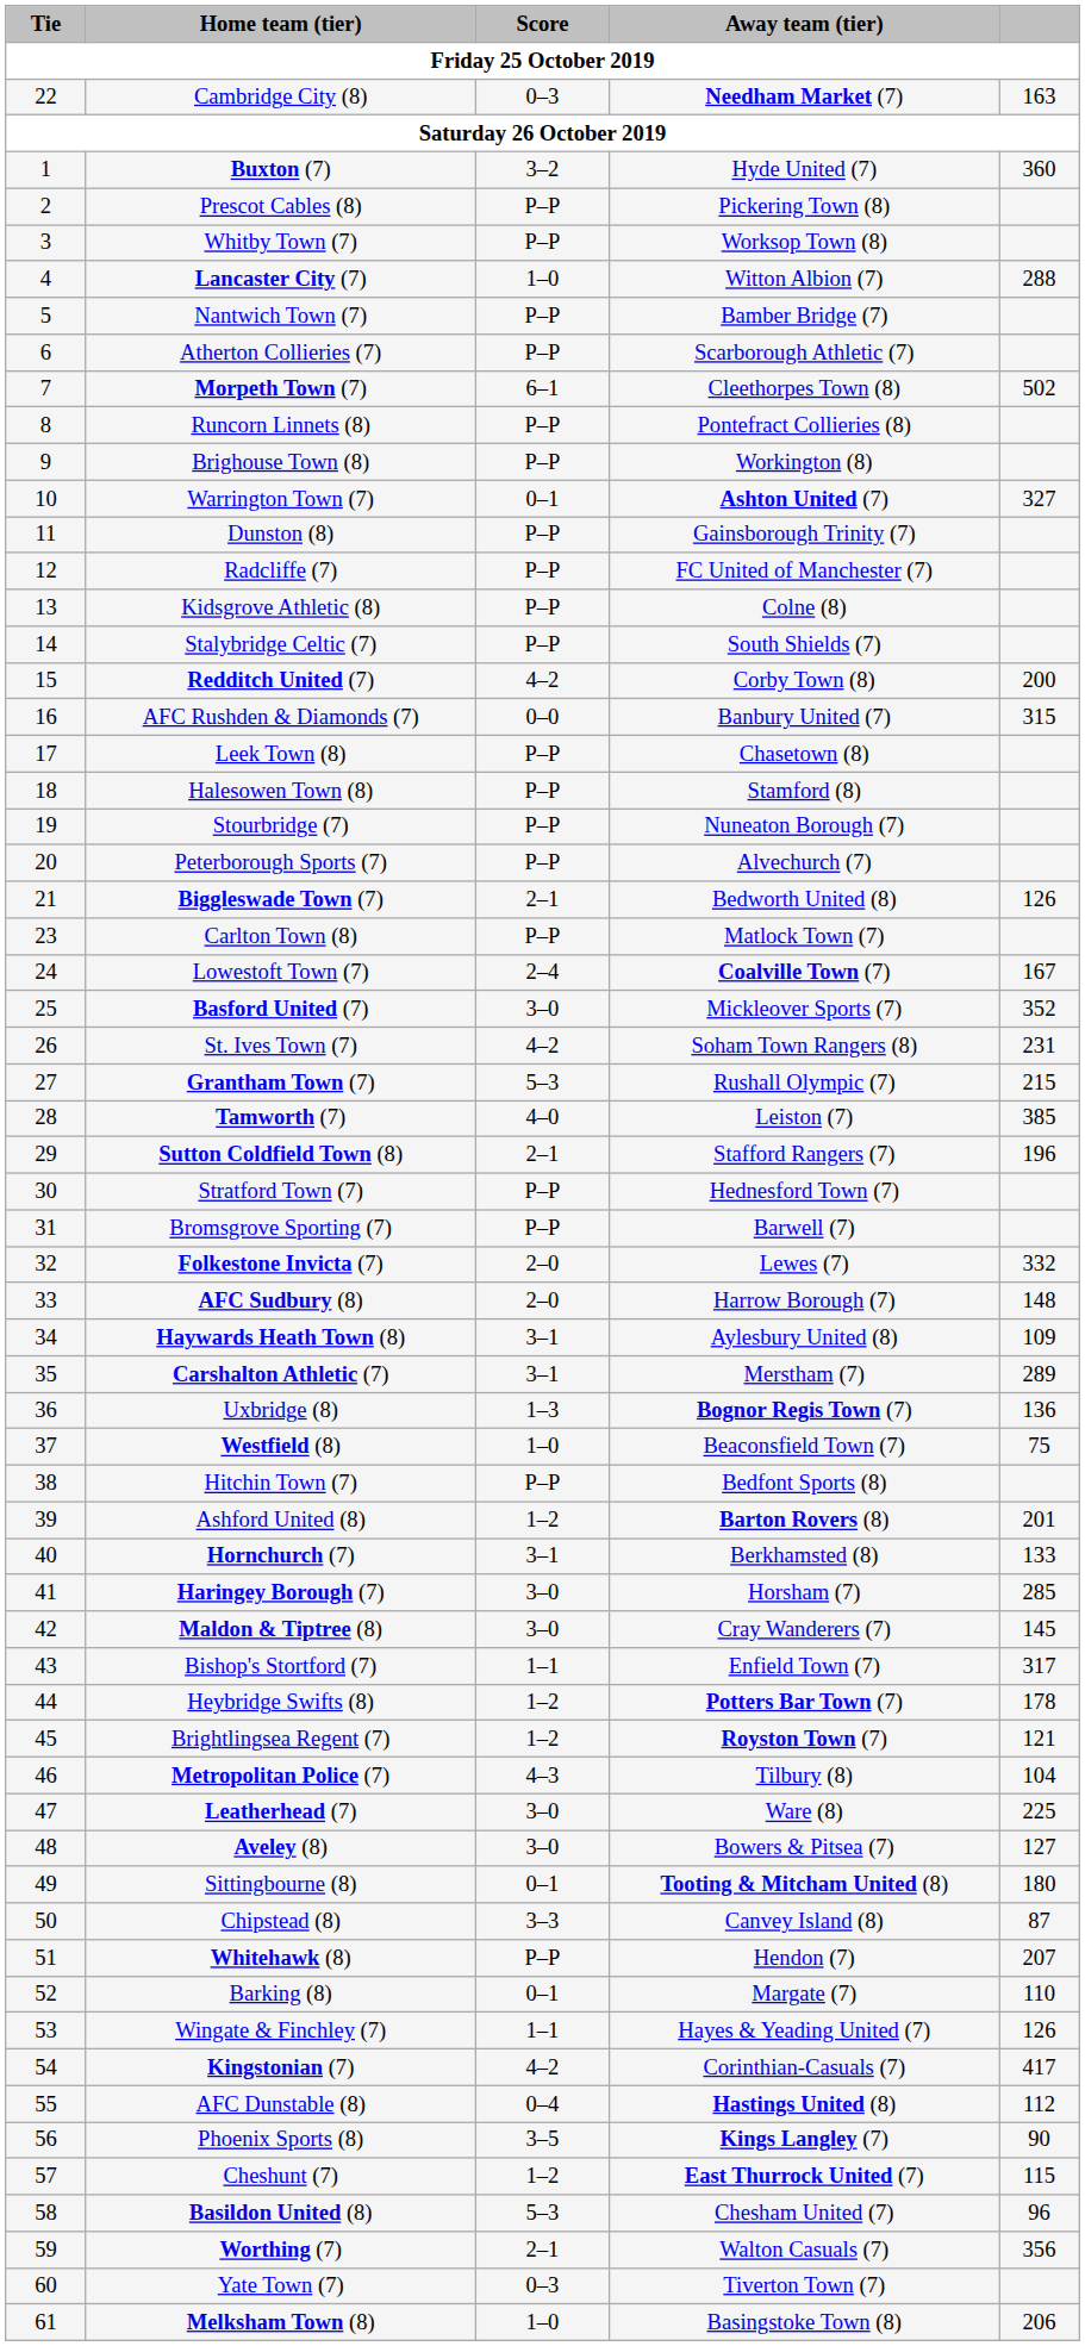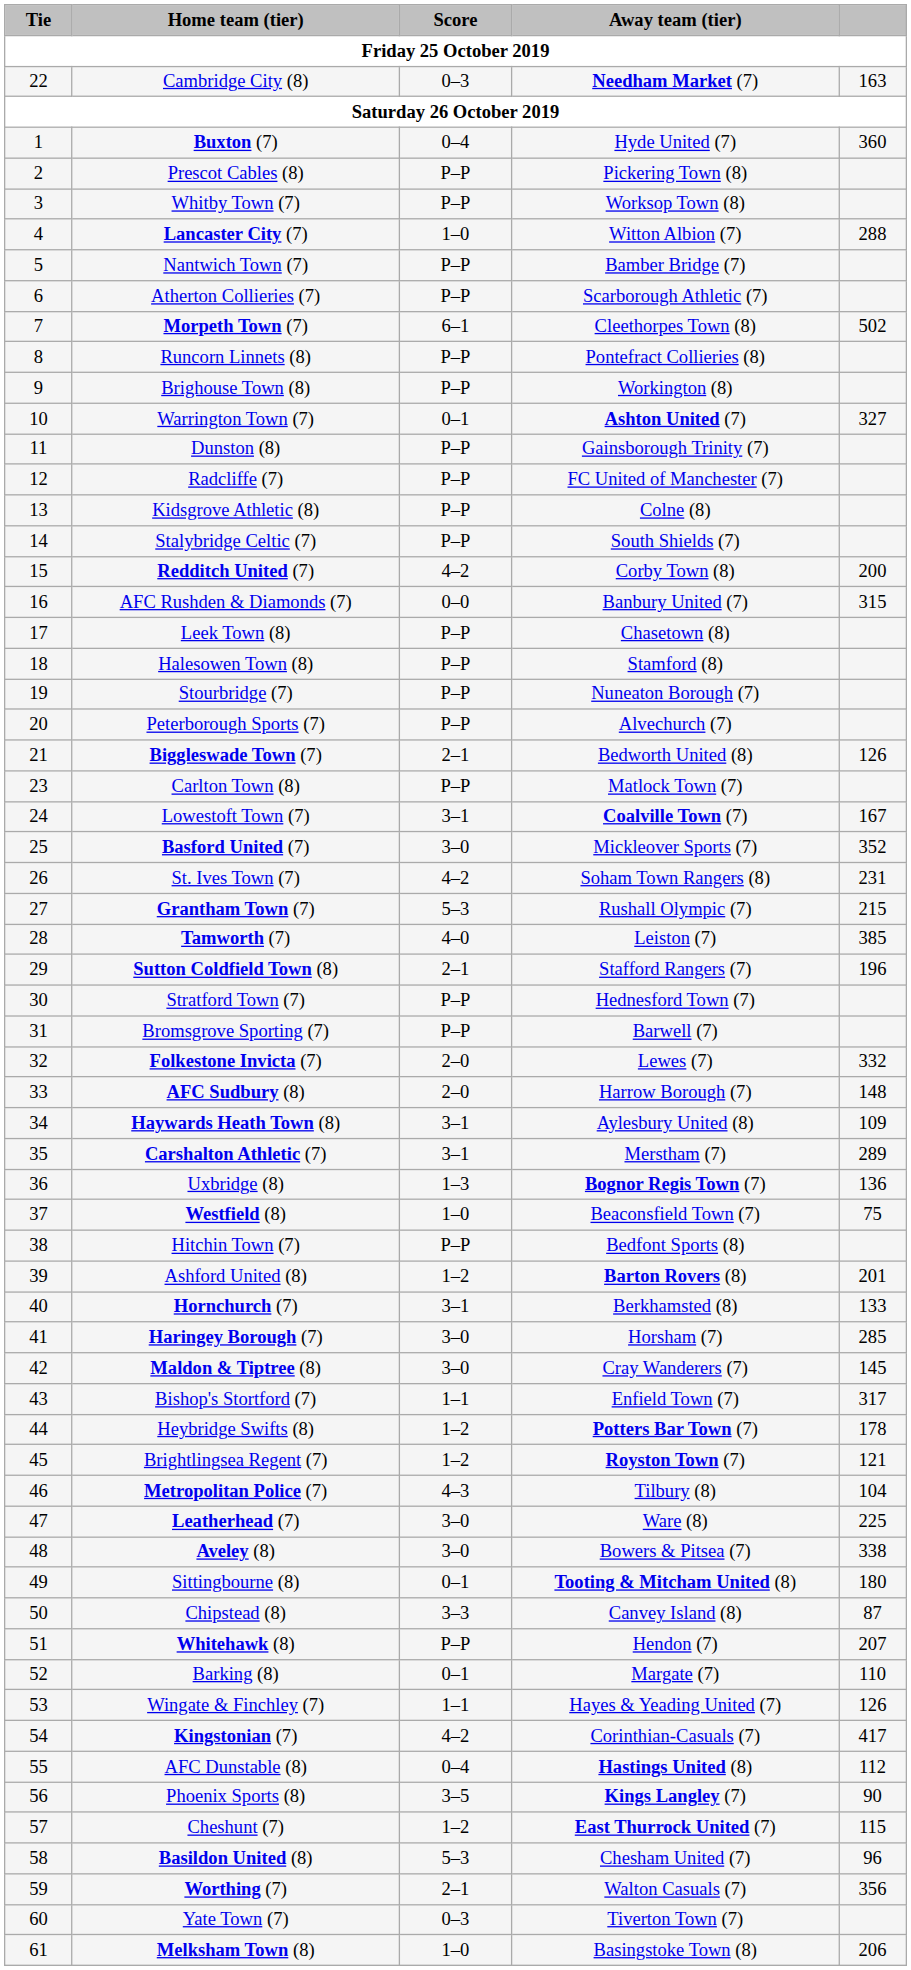 <table class="wikitable" style="width: 700px; background:WhiteSmoke; text-align:center; font-size:90%">
 <tr>
 <td scope="col" style="width:  7.50%; background:silver;"><strong>Tie</strong></td>
 <td scope="col" style="width: 36.25%; background:silver;"><strong>Home team (tier)</strong></td>
 <td scope="col" style="width: 12.50%; background:silver;"><strong>Score</strong></td>
 <td scope="col" style="width: 36.25%; background:silver;"><strong>Away team (tier)</strong></td>
 <td scope="col" style="width:  7.50%; background:silver;"><strong></strong></td>
 </tr>
 <tr>
 <td colspan="5" style= background:White><strong>Friday 25 October 2019</strong></td>
 </tr>
 <tr>
 <td>22</td>
 <td><a href='#'>Cambridge City</a> (8)</td>
 <td>0–3</td>
 <td><strong><a href='#'>Needham Market</a></strong> (7)</td>
 <td>163</td>
 </tr>
 <tr>
 <td colspan="5" style= background:White><strong>Saturday 26 October 2019</strong></td>
 </tr>
 <tr>
 <td>1</td>
 <td><strong><a href='#'>Buxton</a></strong> (7)</td>
-<td>3–2</td>
+<td>0–4</td>
 <td><a href='#'>Hyde United</a> (7)</td>
 <td>360</td>
 </tr>
 <tr>
 <td>2</td>
 <td><a href='#'>Prescot Cables</a> (8)</td>
 <td>P–P</td>
 <td><a href='#'>Pickering Town</a> (8)</td>
 <td></td>
 </tr>
 <tr>
 <td>3</td>
 <td><a href='#'>Whitby Town</a> (7)</td>
 <td>P–P</td>
 <td><a href='#'>Worksop Town</a> (8)</td>
 <td></td>
 </tr>
 <tr>
 <td>4</td>
 <td><strong><a href='#'>Lancaster City</a></strong> (7)</td>
 <td>1–0</td>
 <td><a href='#'>Witton Albion</a> (7)</td>
 <td>288</td>
 </tr>
 <tr>
 <td>5</td>
 <td><a href='#'>Nantwich Town</a> (7)</td>
 <td>P–P</td>
 <td><a href='#'>Bamber Bridge</a> (7)</td>
 <td></td>
 </tr>
 <tr>
 <td>6</td>
 <td><a href='#'>Atherton Collieries</a> (7)</td>
 <td>P–P</td>
 <td><a href='#'>Scarborough Athletic</a> (7)</td>
 <td></td>
 </tr>
 <tr>
 <td>7</td>
 <td><strong><a href='#'>Morpeth Town</a></strong> (7)</td>
 <td>6–1</td>
 <td><a href='#'>Cleethorpes Town</a> (8)</td>
 <td>502</td>
 </tr>
 <tr>
 <td>8</td>
 <td><a href='#'>Runcorn Linnets</a> (8)</td>
 <td>P–P</td>
 <td><a href='#'>Pontefract Collieries</a> (8)</td>
 <td></td>
 </tr>
 <tr>
 <td>9</td>
 <td><a href='#'>Brighouse Town</a> (8)</td>
 <td>P–P</td>
 <td><a href='#'>Workington</a> (8)</td>
 <td></td>
 </tr>
 <tr>
 <td>10</td>
 <td><a href='#'>Warrington Town</a> (7)</td>
 <td>0–1</td>
 <td><strong><a href='#'>Ashton United</a></strong> (7)</td>
 <td>327</td>
 </tr>
 <tr>
 <td>11</td>
 <td><a href='#'>Dunston</a> (8)</td>
 <td>P–P</td>
 <td><a href='#'>Gainsborough Trinity</a> (7)</td>
 <td></td>
 </tr>
 <tr>
 <td>12</td>
 <td><a href='#'>Radcliffe</a> (7)</td>
 <td>P–P</td>
 <td><a href='#'>FC United of Manchester</a> (7)</td>
 <td></td>
 </tr>
 <tr>
 <td>13</td>
 <td><a href='#'>Kidsgrove Athletic</a> (8)</td>
 <td>P–P</td>
 <td><a href='#'>Colne</a> (8)</td>
 <td></td>
 </tr>
 <tr>
 <td>14</td>
 <td><a href='#'>Stalybridge Celtic</a> (7)</td>
 <td>P–P</td>
 <td><a href='#'>South Shields</a> (7)</td>
 <td></td>
 </tr>
 <tr>
 <td>15</td>
 <td><strong><a href='#'>Redditch United</a></strong> (7)</td>
 <td>4–2</td>
 <td><a href='#'>Corby Town</a> (8)</td>
 <td>200</td>
 </tr>
 <tr>
 <td>16</td>
 <td><a href='#'>AFC Rushden & Diamonds</a> (7)</td>
 <td>0–0</td>
 <td><a href='#'>Banbury United</a> (7)</td>
 <td>315</td>
 </tr>
 <tr>
 <td>17</td>
 <td><a href='#'>Leek Town</a> (8)</td>
 <td>P–P</td>
 <td><a href='#'>Chasetown</a> (8)</td>
 <td></td>
 </tr>
 <tr>
 <td>18</td>
 <td><a href='#'>Halesowen Town</a> (8)</td>
 <td>P–P</td>
 <td><a href='#'>Stamford</a> (8)</td>
 <td></td>
 </tr>
 <tr>
 <td>19</td>
 <td><a href='#'>Stourbridge</a> (7)</td>
 <td>P–P</td>
 <td><a href='#'>Nuneaton Borough</a> (7)</td>
 <td></td>
 </tr>
 <tr>
 <td>20</td>
 <td><a href='#'>Peterborough Sports</a> (7)</td>
 <td>P–P</td>
 <td><a href='#'>Alvechurch</a> (7)</td>
 <td></td>
 </tr>
 <tr>
 <td>21</td>
 <td><strong><a href='#'>Biggleswade Town</a></strong> (7)</td>
 <td>2–1</td>
 <td><a href='#'>Bedworth United</a> (8)</td>
 <td>126</td>
 </tr>
 <tr>
 <td>23</td>
 <td><a href='#'>Carlton Town</a> (8)</td>
 <td>P–P</td>
 <td><a href='#'>Matlock Town</a> (7)</td>
 <td></td>
 </tr>
 <tr>
 <td>24</td>
 <td><a href='#'>Lowestoft Town</a> (7)</td>
-<td>2–4</td>
+<td>3–1</td>
 <td><strong><a href='#'>Coalville Town</a></strong> (7)</td>
 <td>167</td>
 </tr>
 <tr>
 <td>25</td>
 <td><strong><a href='#'>Basford United</a></strong> (7)</td>
 <td>3–0</td>
 <td><a href='#'>Mickleover Sports</a> (7)</td>
 <td>352</td>
 </tr>
 <tr>
 <td>26</td>
 <td><a href='#'>St. Ives Town</a> (7)</td>
 <td>4–2</td>
 <td><a href='#'>Soham Town Rangers</a> (8)</td>
 <td>231</td>
 </tr>
 <tr>
 <td>27</td>
 <td><strong><a href='#'>Grantham Town</a></strong> (7)</td>
 <td>5–3</td>
 <td><a href='#'>Rushall Olympic</a> (7)</td>
 <td>215</td>
 </tr>
 <tr>
 <td>28</td>
 <td><strong><a href='#'>Tamworth</a></strong> (7)</td>
 <td>4–0</td>
 <td><a href='#'>Leiston</a> (7)</td>
 <td>385</td>
 </tr>
 <tr>
 <td>29</td>
 <td><strong><a href='#'>Sutton Coldfield Town</a></strong> (8)</td>
 <td>2–1</td>
 <td><a href='#'>Stafford Rangers</a> (7)</td>
 <td>196</td>
 </tr>
 <tr>
 <td>30</td>
 <td><a href='#'>Stratford Town</a> (7)</td>
 <td>P–P</td>
 <td><a href='#'>Hednesford Town</a> (7)</td>
 <td></td>
 </tr>
 <tr>
 <td>31</td>
 <td><a href='#'>Bromsgrove Sporting</a> (7)</td>
 <td>P–P</td>
 <td><a href='#'>Barwell</a> (7)</td>
 <td></td>
 </tr>
 <tr>
 <td>32</td>
 <td><strong><a href='#'>Folkestone Invicta</a></strong> (7)</td>
 <td>2–0</td>
 <td><a href='#'>Lewes</a> (7)</td>
 <td>332</td>
 </tr>
 <tr>
 <td>33</td>
 <td><strong><a href='#'>AFC Sudbury</a></strong> (8)</td>
 <td>2–0</td>
 <td><a href='#'>Harrow Borough</a> (7)</td>
 <td>148</td>
 </tr>
 <tr>
 <td>34</td>
 <td><strong><a href='#'>Haywards Heath Town</a></strong> (8)</td>
 <td>3–1</td>
 <td><a href='#'>Aylesbury United</a> (8)</td>
 <td>109</td>
 </tr>
 <tr>
 <td>35</td>
 <td><strong><a href='#'>Carshalton Athletic</a></strong> (7)</td>
 <td>3–1</td>
 <td><a href='#'>Merstham</a> (7)</td>
 <td>289</td>
 </tr>
 <tr>
 <td>36</td>
 <td><a href='#'>Uxbridge</a> (8)</td>
 <td>1–3</td>
 <td><strong><a href='#'>Bognor Regis Town</a></strong> (7)</td>
 <td>136</td>
 </tr>
 <tr>
 <td>37</td>
 <td><strong><a href='#'>Westfield</a></strong> (8)</td>
 <td>1–0</td>
 <td><a href='#'>Beaconsfield Town</a> (7)</td>
 <td>75</td>
 </tr>
 <tr>
 <td>38</td>
 <td><a href='#'>Hitchin Town</a> (7)</td>
 <td>P–P</td>
 <td><a href='#'>Bedfont Sports</a> (8)</td>
 <td></td>
 </tr>
 <tr>
 <td>39</td>
 <td><a href='#'>Ashford United</a> (8)</td>
 <td>1–2</td>
 <td><strong><a href='#'>Barton Rovers</a></strong> (8)</td>
 <td>201</td>
 </tr>
 <tr>
 <td>40</td>
 <td><strong><a href='#'>Hornchurch</a></strong> (7)</td>
 <td>3–1</td>
 <td><a href='#'>Berkhamsted</a> (8)</td>
 <td>133</td>
 </tr>
 <tr>
 <td>41</td>
 <td><strong><a href='#'>Haringey Borough</a></strong> (7)</td>
 <td>3–0</td>
 <td><a href='#'>Horsham</a> (7)</td>
 <td>285</td>
 </tr>
 <tr>
 <td>42</td>
 <td><strong><a href='#'>Maldon & Tiptree</a></strong> (8)</td>
 <td>3–0</td>
 <td><a href='#'>Cray Wanderers</a> (7)</td>
 <td>145</td>
 </tr>
 <tr>
 <td>43</td>
 <td><a href='#'>Bishop's Stortford</a> (7)</td>
 <td>1–1</td>
 <td><a href='#'>Enfield Town</a> (7)</td>
 <td>317</td>
 </tr>
 <tr>
 <td>44</td>
 <td><a href='#'>Heybridge Swifts</a> (8)</td>
 <td>1–2</td>
 <td><strong><a href='#'>Potters Bar Town</a></strong> (7)</td>
 <td>178</td>
 </tr>
 <tr>
 <td>45</td>
 <td><a href='#'>Brightlingsea Regent</a> (7)</td>
 <td>1–2</td>
 <td><strong><a href='#'>Royston Town</a></strong> (7)</td>
 <td>121</td>
 </tr>
 <tr>
 <td>46</td>
 <td><strong><a href='#'>Metropolitan Police</a></strong> (7)</td>
 <td>4–3</td>
 <td><a href='#'>Tilbury</a> (8)</td>
 <td>104</td>
 </tr>
 <tr>
 <td>47</td>
 <td><strong><a href='#'>Leatherhead</a></strong> (7)</td>
 <td>3–0</td>
 <td><a href='#'>Ware</a> (8)</td>
 <td>225</td>
 </tr>
 <tr>
 <td>48</td>
 <td><strong><a href='#'>Aveley</a></strong> (8)</td>
 <td>3–0</td>
 <td><a href='#'>Bowers & Pitsea</a> (7)</td>
-<td>127</td>
+<td>338</td>
 </tr>
 <tr>
 <td>49</td>
 <td><a href='#'>Sittingbourne</a> (8)</td>
 <td>0–1</td>
 <td><strong><a href='#'>Tooting & Mitcham United</a></strong> (8)</td>
 <td>180</td>
 </tr>
 <tr>
 <td>50</td>
 <td><a href='#'>Chipstead</a> (8)</td>
 <td>3–3</td>
 <td><a href='#'>Canvey Island</a> (8)</td>
 <td>87</td>
 </tr>
 <tr>
 <td>51</td>
 <td><strong><a href='#'>Whitehawk</a></strong> (8)</td>
 <td>P–P</td>
 <td><a href='#'>Hendon</a> (7)</td>
 <td>207</td>
 </tr>
 <tr>
 <td>52</td>
 <td><a href='#'>Barking</a> (8)</td>
 <td>0–1</td>
 <td><a href='#'>Margate</a> (7)</td>
 <td>110</td>
 </tr>
 <tr>
 <td>53</td>
 <td><a href='#'>Wingate & Finchley</a> (7)</td>
 <td>1–1</td>
 <td><a href='#'>Hayes & Yeading United</a> (7)</td>
 <td>126</td>
 </tr>
 <tr>
 <td>54</td>
 <td><strong><a href='#'>Kingstonian</a></strong> (7)</td>
 <td>4–2</td>
 <td><a href='#'>Corinthian-Casuals</a> (7)</td>
 <td>417</td>
 </tr>
 <tr>
 <td>55</td>
 <td><a href='#'>AFC Dunstable</a> (8)</td>
 <td>0–4</td>
 <td><strong><a href='#'>Hastings United</a></strong> (8)</td>
 <td>112</td>
 </tr>
 <tr>
 <td>56</td>
 <td><a href='#'>Phoenix Sports</a> (8)</td>
 <td>3–5</td>
 <td><strong><a href='#'>Kings Langley</a></strong> (7)</td>
 <td>90</td>
 </tr>
 <tr>
 <td>57</td>
 <td><a href='#'>Cheshunt</a> (7)</td>
 <td>1–2</td>
 <td><strong><a href='#'>East Thurrock United</a></strong> (7)</td>
 <td>115</td>
 </tr>
 <tr>
 <td>58</td>
 <td><strong><a href='#'>Basildon United</a></strong> (8)</td>
 <td>5–3</td>
 <td><a href='#'>Chesham United</a> (7)</td>
 <td>96</td>
 </tr>
 <tr>
 <td>59</td>
 <td><strong><a href='#'>Worthing</a></strong> (7)</td>
 <td>2–1</td>
 <td><a href='#'>Walton Casuals</a> (7)</td>
 <td>356</td>
 </tr>
 <tr>
 <td>60</td>
 <td><a href='#'>Yate Town</a> (7)</td>
 <td>0–3</td>
 <td><a href='#'>Tiverton Town</a> (7)</td>
 <td></td>
 </tr>
 <tr>
 <td>61</td>
 <td><strong><a href='#'>Melksham Town</a></strong> (8)</td>
 <td>1–0</td>
 <td><a href='#'>Basingstoke Town</a> (8)</td>
 <td>206</td>
 </tr>
 <tr>
 </tr>
 </table>
